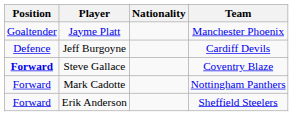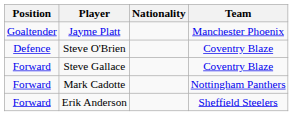 <table class="wikitable">
 <tr>
 <th>Position</th>
 <th>Player</th>
 <th>Nationality</th>
 <th>Team</th>
 </tr>
 <tr align="center">
 <td><a href='#'>Goaltender</a></td>
 <td><a href='#'>Jayme Platt</a></td>
 <td></td>
 <td><a href='#'>Manchester Phoenix</a></td>
 </tr>
 <tr align="center">
 <td><a href='#'>Defence</a></td>
-<td>Jeff Burgoyne</td>
+<td>Steve O'Brien</td>
 <td></td>
-<td><a href='#'>Cardiff Devils</a></td>
+<td><a href='#'>Coventry Blaze</a></td>
 </tr>
 <tr align="center">
-<td><strong><a href='#'>Forward</a></strong></td>
+<td><a href='#'>Forward</a></td>
 <td>Steve Gallace</td>
 <td></td>
 <td><a href='#'>Coventry Blaze</a></td>
 </tr>
 <tr align="center">
 <td><a href='#'>Forward</a></td>
 <td>Mark Cadotte</td>
 <td></td>
 <td><a href='#'>Nottingham Panthers</a></td>
 </tr>
 <tr align="center">
 <td><a href='#'>Forward</a></td>
 <td>Erik Anderson</td>
 <td></td>
 <td><a href='#'>Sheffield Steelers</a></td>
 </tr>
 </table>
